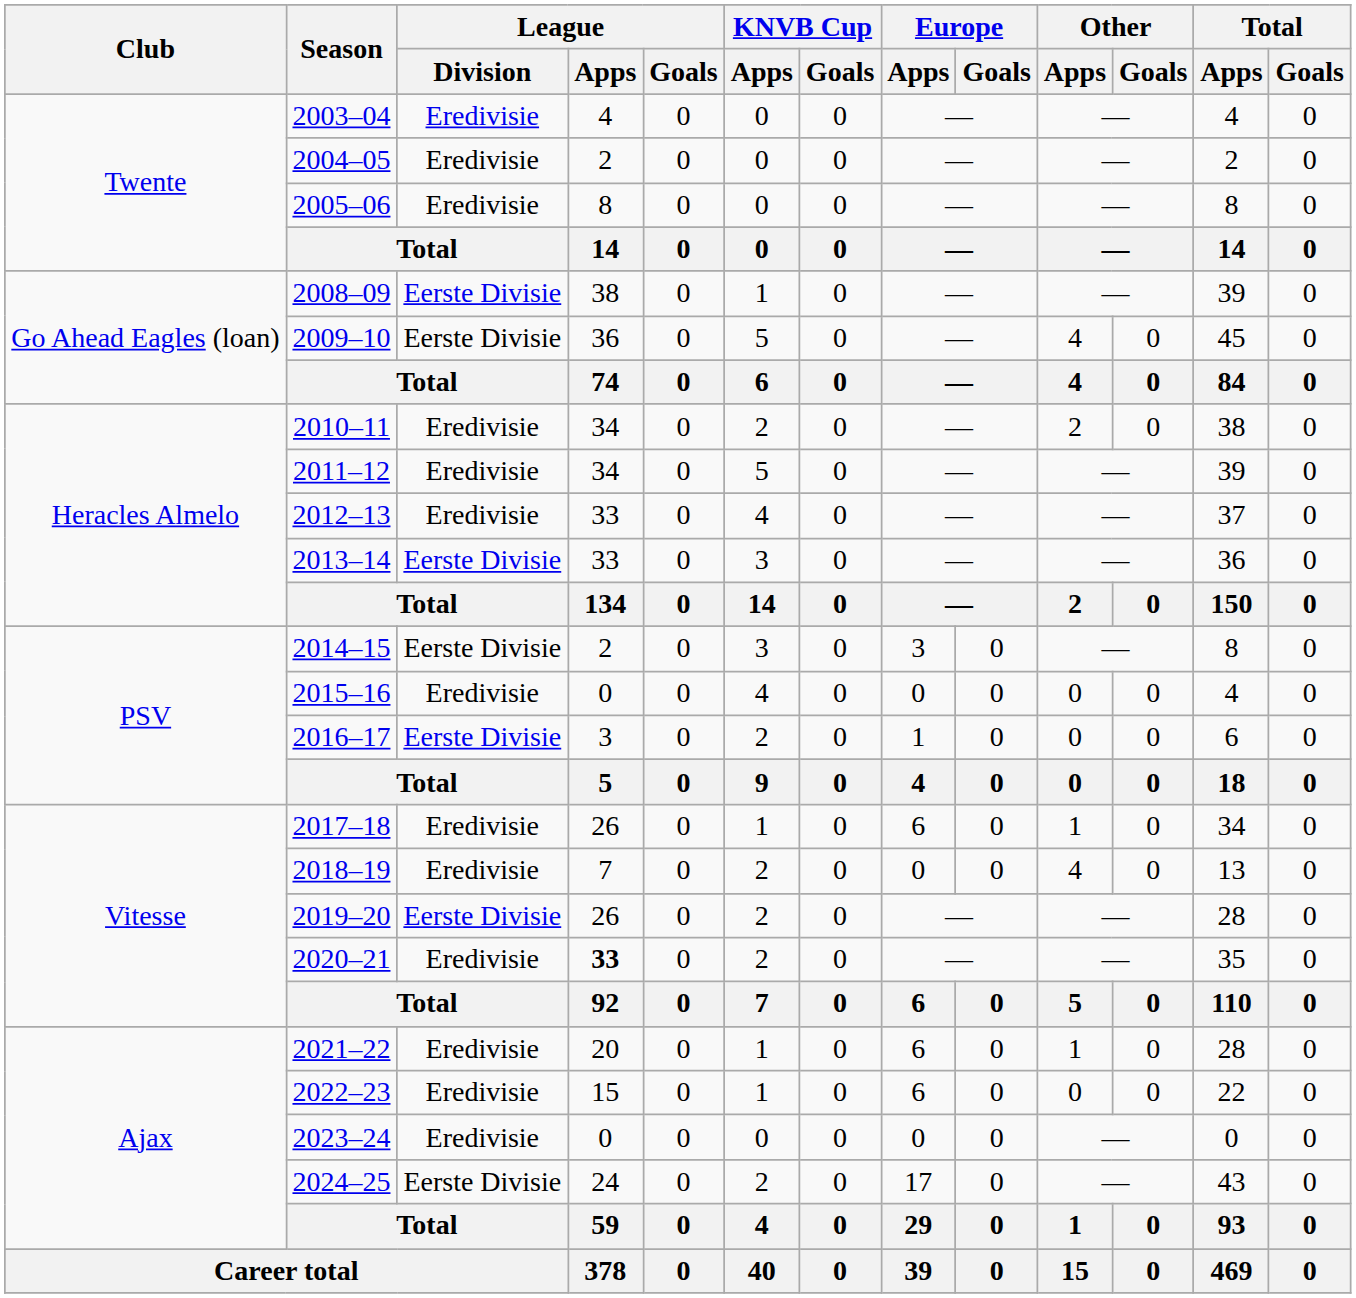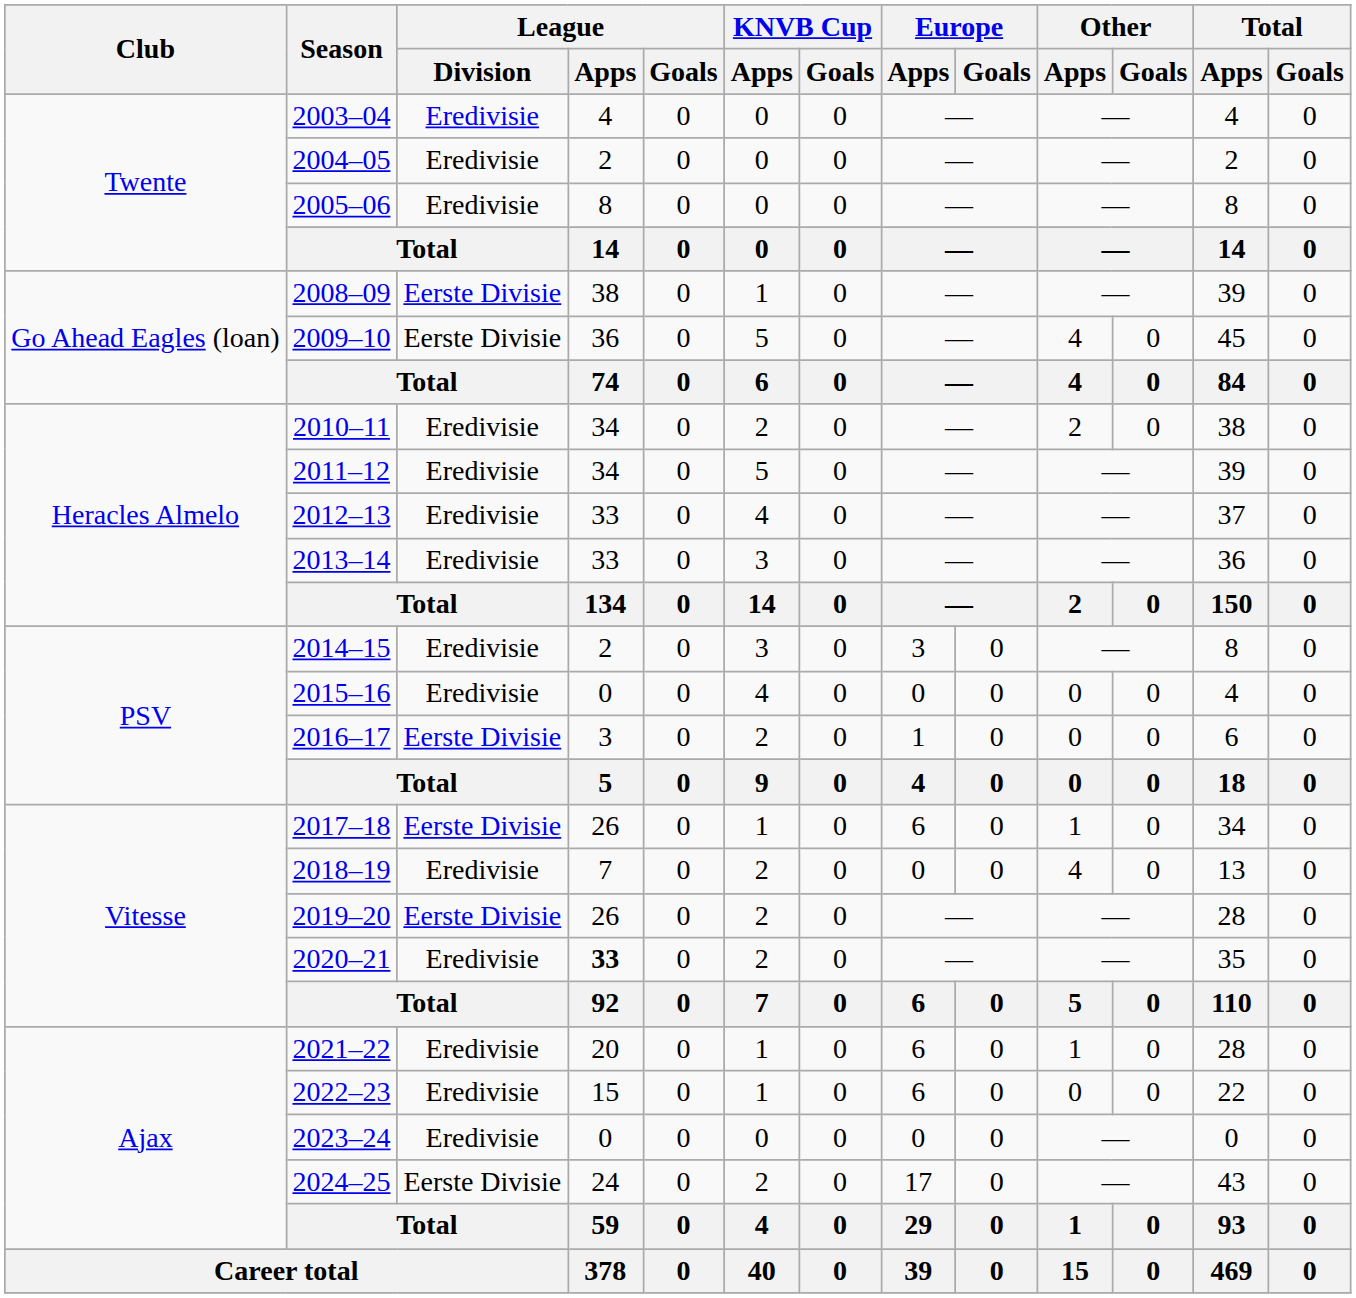 <table class="wikitable" style="text-align: center;">
 <tr>
 <th rowspan="2">Club</th>
 <th rowspan="2">Season</th>
 <th colspan="3">League</th>
 <th colspan="2"><a href='#'>KNVB Cup</a></th>
 <th colspan="2"><a href='#'>Europe</a></th>
 <th colspan="2">Other</th>
 <th colspan="2">Total</th>
 </tr>
 <tr>
 <th>Division</th>
 <th>Apps</th>
 <th>Goals</th>
 <th>Apps</th>
 <th>Goals</th>
 <th>Apps</th>
 <th>Goals</th>
 <th>Apps</th>
 <th>Goals</th>
 <th>Apps</th>
 <th>Goals</th>
 </tr>
 <tr>
 <td rowspan="4"><a href='#'>Twente</a></td>
 <td><a href='#'>2003–04</a></td>
 <td><a href='#'>Eredivisie</a></td>
 <td>4</td>
 <td>0</td>
 <td>0</td>
 <td>0</td>
 <td colspan="2">—</td>
 <td colspan="2">—</td>
 <td>4</td>
 <td>0</td>
 </tr>
 <tr>
 <td><a href='#'>2004–05</a></td>
 <td>Eredivisie</td>
 <td>2</td>
 <td>0</td>
 <td>0</td>
 <td>0</td>
 <td colspan="2">—</td>
 <td colspan="2">—</td>
 <td>2</td>
 <td>0</td>
 </tr>
 <tr>
 <td><a href='#'>2005–06</a></td>
 <td>Eredivisie</td>
 <td>8</td>
 <td>0</td>
 <td>0</td>
 <td>0</td>
 <td colspan="2">—</td>
 <td colspan="2">—</td>
 <td>8</td>
 <td>0</td>
 </tr>
 <tr>
 <th colspan="2">Total</th>
 <th>14</th>
 <th>0</th>
 <th>0</th>
 <th>0</th>
 <th colspan="2">—</th>
 <th colspan="2">—</th>
 <th>14</th>
 <th>0</th>
 </tr>
 <tr>
 <td rowspan="3"><a href='#'>Go Ahead Eagles</a> (loan)</td>
 <td><a href='#'>2008–09</a></td>
 <td><a href='#'>Eerste Divisie</a></td>
 <td>38</td>
 <td>0</td>
 <td>1</td>
 <td>0</td>
 <td colspan="2">—</td>
 <td colspan="2">—</td>
 <td>39</td>
 <td>0</td>
 </tr>
 <tr>
 <td><a href='#'>2009–10</a></td>
 <td>Eerste Divisie</td>
 <td>36</td>
 <td>0</td>
 <td>5</td>
 <td>0</td>
 <td colspan="2">—</td>
 <td>4</td>
 <td>0</td>
 <td>45</td>
 <td>0</td>
 </tr>
 <tr>
 <th colspan="2">Total</th>
 <th>74</th>
 <th>0</th>
 <th>6</th>
 <th>0</th>
 <th colspan="2">—</th>
 <th>4</th>
 <th>0</th>
 <th>84</th>
 <th>0</th>
 </tr>
 <tr>
 <td rowspan="5"><a href='#'>Heracles Almelo</a></td>
 <td><a href='#'>2010–11</a></td>
 <td>Eredivisie</td>
 <td>34</td>
 <td>0</td>
 <td>2</td>
 <td>0</td>
 <td colspan="2">—</td>
 <td>2</td>
 <td>0</td>
 <td>38</td>
 <td>0</td>
 </tr>
 <tr>
 <td><a href='#'>2011–12</a></td>
 <td>Eredivisie</td>
 <td>34</td>
 <td>0</td>
 <td>5</td>
 <td>0</td>
 <td colspan="2">—</td>
 <td colspan="2">—</td>
 <td>39</td>
 <td>0</td>
 </tr>
 <tr>
 <td><a href='#'>2012–13</a></td>
 <td>Eredivisie</td>
 <td>33</td>
 <td>0</td>
 <td>4</td>
 <td>0</td>
 <td colspan="2">—</td>
 <td colspan="2">—</td>
 <td>37</td>
 <td>0</td>
 </tr>
 <tr>
 <td><a href='#'>2013–14</a></td>
-<td><a href='#'>Eerste Divisie</a></td>
+<td>Eredivisie</td>
 <td>33</td>
 <td>0</td>
 <td>3</td>
 <td>0</td>
 <td colspan="2">—</td>
 <td colspan="2">—</td>
 <td>36</td>
 <td>0</td>
 </tr>
 <tr>
 <th colspan="2">Total</th>
 <th>134</th>
 <th>0</th>
 <th>14</th>
 <th>0</th>
 <th colspan="2">—</th>
 <th>2</th>
 <th>0</th>
 <th>150</th>
 <th>0</th>
 </tr>
 <tr>
 <td rowspan="4"><a href='#'>PSV</a></td>
 <td><a href='#'>2014–15</a></td>
-<td>Eerste Divisie</td>
+<td>Eredivisie</td>
 <td>2</td>
 <td>0</td>
 <td>3</td>
 <td>0</td>
 <td>3</td>
 <td>0</td>
 <td colspan="2">—</td>
 <td>8</td>
 <td>0</td>
 </tr>
 <tr>
 <td><a href='#'>2015–16</a></td>
 <td>Eredivisie</td>
 <td>0</td>
 <td>0</td>
 <td>4</td>
 <td>0</td>
 <td>0</td>
 <td>0</td>
 <td>0</td>
 <td>0</td>
 <td>4</td>
 <td>0</td>
 </tr>
 <tr>
 <td><a href='#'>2016–17</a></td>
 <td><a href='#'>Eerste Divisie</a></td>
 <td>3</td>
 <td>0</td>
 <td>2</td>
 <td>0</td>
 <td>1</td>
 <td>0</td>
 <td>0</td>
 <td>0</td>
 <td>6</td>
 <td>0</td>
 </tr>
 <tr>
 <th colspan="2">Total</th>
 <th>5</th>
 <th>0</th>
 <th>9</th>
 <th>0</th>
 <th>4</th>
 <th>0</th>
 <th>0</th>
 <th>0</th>
 <th>18</th>
 <th>0</th>
 </tr>
 <tr>
 <td rowspan="5"><a href='#'>Vitesse</a></td>
 <td><a href='#'>2017–18</a></td>
-<td>Eredivisie</td>
+<td><a href='#'>Eerste Divisie</a></td>
 <td>26</td>
 <td>0</td>
 <td>1</td>
 <td>0</td>
 <td>6</td>
 <td>0</td>
 <td>1</td>
 <td>0</td>
 <td>34</td>
 <td>0</td>
 </tr>
 <tr>
 <td><a href='#'>2018–19</a></td>
 <td>Eredivisie</td>
 <td>7</td>
 <td>0</td>
 <td>2</td>
 <td>0</td>
 <td>0</td>
 <td>0</td>
 <td>4</td>
 <td>0</td>
 <td>13</td>
 <td>0</td>
 </tr>
 <tr>
 <td><a href='#'>2019–20</a></td>
 <td><a href='#'>Eerste Divisie</a></td>
 <td>26</td>
 <td>0</td>
 <td>2</td>
 <td>0</td>
 <td colspan="2">—</td>
 <td colspan="2">—</td>
 <td>28</td>
 <td>0</td>
 </tr>
 <tr>
 <td><a href='#'>2020–21</a></td>
 <td>Eredivisie</td>
 <td><strong>33</strong></td>
 <td>0</td>
 <td>2</td>
 <td>0</td>
 <td colspan="2">—</td>
 <td colspan="2">—</td>
 <td>35</td>
 <td>0</td>
 </tr>
 <tr>
 <th colspan="2">Total</th>
 <th>92</th>
 <th>0</th>
 <th>7</th>
 <th>0</th>
 <th>6</th>
 <th>0</th>
 <th>5</th>
 <th>0</th>
 <th>110</th>
 <th>0</th>
 </tr>
 <tr>
 <td rowspan="5"><a href='#'>Ajax</a></td>
 <td><a href='#'>2021–22</a></td>
 <td>Eredivisie</td>
 <td>20</td>
 <td>0</td>
 <td>1</td>
 <td>0</td>
 <td>6</td>
 <td>0</td>
 <td>1</td>
 <td>0</td>
 <td>28</td>
 <td>0</td>
 </tr>
 <tr>
 <td><a href='#'>2022–23</a></td>
 <td>Eredivisie</td>
 <td>15</td>
 <td>0</td>
 <td>1</td>
 <td>0</td>
 <td>6</td>
 <td>0</td>
 <td>0</td>
 <td>0</td>
 <td>22</td>
 <td>0</td>
 </tr>
 <tr>
 <td><a href='#'>2023–24</a></td>
 <td>Eredivisie</td>
 <td>0</td>
 <td>0</td>
 <td>0</td>
 <td>0</td>
 <td>0</td>
 <td>0</td>
 <td colspan="2">—</td>
 <td>0</td>
 <td>0</td>
 </tr>
 <tr>
 <td><a href='#'>2024–25</a></td>
 <td>Eerste Divisie</td>
 <td>24</td>
 <td>0</td>
 <td>2</td>
 <td>0</td>
 <td>17</td>
 <td>0</td>
 <td colspan="2">—</td>
 <td>43</td>
 <td>0</td>
 </tr>
 <tr>
 <th colspan="2">Total</th>
 <th>59</th>
 <th>0</th>
 <th>4</th>
 <th>0</th>
 <th>29</th>
 <th>0</th>
 <th>1</th>
 <th>0</th>
 <th>93</th>
 <th>0</th>
 </tr>
 <tr>
 <th colspan="3">Career total</th>
 <th>378</th>
 <th>0</th>
 <th>40</th>
 <th>0</th>
 <th>39</th>
 <th>0</th>
 <th>15</th>
 <th>0</th>
 <th>469</th>
 <th>0</th>
 </tr>
 </table>
